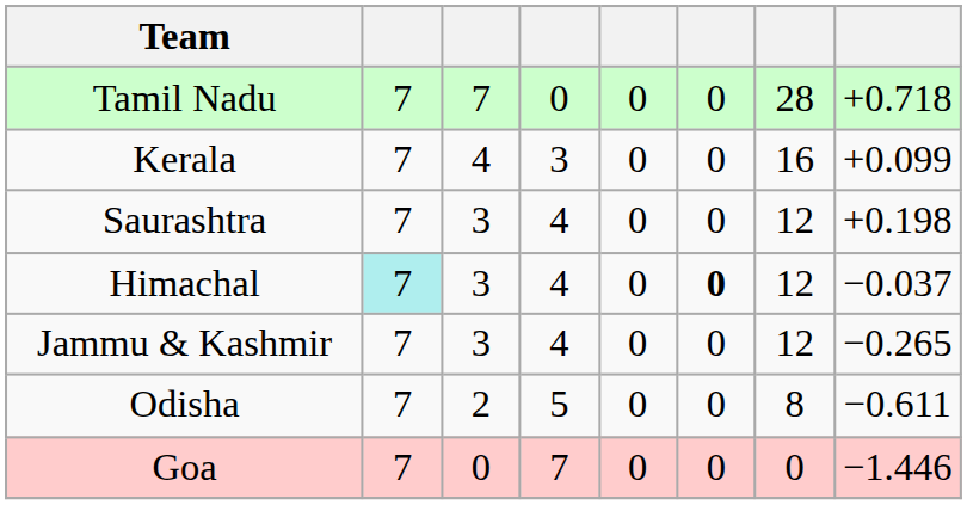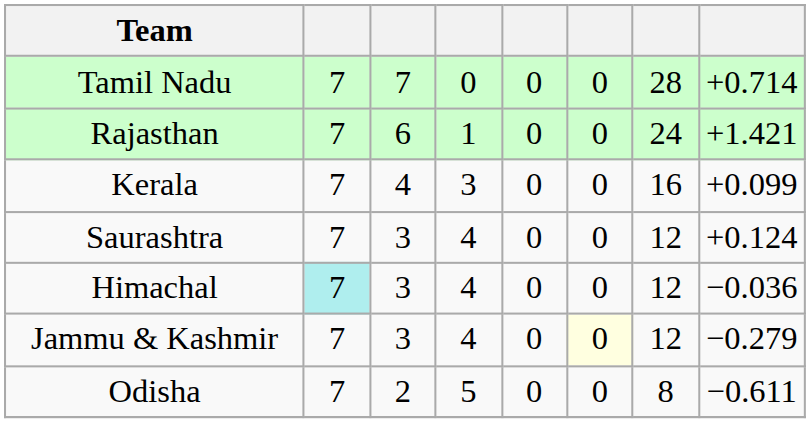 <table class="wikitable" style="text-align:center">
 <tr>
 <th style="width:140px;">Team</th>
 <th style="width:25px;"></th>
 <th style="width:25px;"></th>
 <th style="width:25px;"></th>
 <th style="width:25px;"></th>
 <th style="width:25px;"></th>
 <th style="width:25px;"></th>
 <th style="width:40px;"></th>
 </tr>
 <tr style="background:#cfc;">
 <td>Tamil Nadu</td>
 <td>7</td>
 <td>7</td>
 <td>0</td>
 <td>0</td>
 <td>0</td>
 <td>28</td>
-<td>+0.718</td>
+<td>+0.714</td>
+</tr>
+<tr style="background:#cfc;">
+<td>Rajasthan</td>
+<td>7</td>
+<td>6</td>
+<td>1</td>
+<td>0</td>
+<td>0</td>
+<td>24</td>
+<td>+1.421</td>
 </tr>
 <tr>
 <td>Kerala</td>
 <td>7</td>
 <td>4</td>
 <td>3</td>
 <td>0</td>
 <td>0</td>
 <td>16</td>
 <td>+0.099</td>
 </tr>
 <tr>
 <td>Saurashtra</td>
 <td>7</td>
 <td>3</td>
 <td>4</td>
 <td>0</td>
 <td>0</td>
 <td>12</td>
-<td>+0.198</td>
+<td>+0.124</td>
 </tr>
 <tr>
 <td>Himachal</td>
 <td style="background: paleturquoise;">7</td>
 <td>3</td>
 <td>4</td>
 <td>0</td>
-<td><strong>0</strong></td>
+<td>0</td>
 <td>12</td>
-<td>−0.037</td>
+<td>−0.036</td>
 </tr>
 <tr>
 <td>Jammu & Kashmir</td>
 <td>7</td>
 <td>3</td>
 <td>4</td>
 <td>0</td>
-<td>0</td>
+<td style="background: lightyellow;">0</td>
 <td>12</td>
-<td>−0.265</td>
+<td>−0.279</td>
 </tr>
 <tr>
 <td>Odisha</td>
 <td>7</td>
 <td>2</td>
 <td>5</td>
 <td>0</td>
 <td>0</td>
 <td>8</td>
 <td>−0.611</td>
 </tr>
-<tr style="background:#fcc">
-<td>Goa</td>
-<td>7</td>
-<td>0</td>
-<td>7</td>
-<td>0</td>
-<td>0</td>
-<td>0</td>
-<td>−1.446</td>
-</tr>
 <tr>
 </tr>
 </table>
